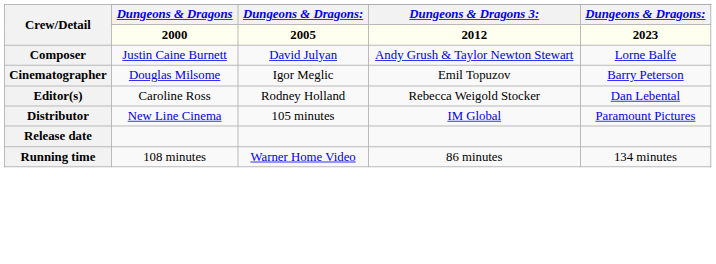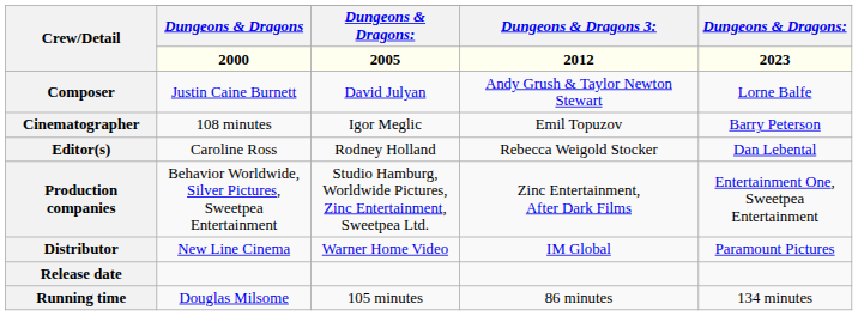 <table class="wikitable" style="text-align:center; width:100%">
 <tr>
 <th rowspan="3">Crew/Detail</th>
 </tr>
 <tr>
 <th><em><a href='#'>Dungeons & Dragons</a></em></th>
 <th><em><a href='#'>Dungeons & Dragons: <br> </a></em></th>
 <th><em><a href='#'>Dungeons & Dragons 3: <br></a></em></th>
 <th><em><a href='#'>Dungeons & Dragons: <br></a></em></th>
 </tr>
 <tr>
 <th style="background-color:ivory;">2000</th>
 <th style="background-color:ivory;">2005</th>
 <th style="background-color:ivory;">2012</th>
 <th style="background-color:ivory;">2023</th>
 </tr>
 <tr>
 <th>Composer</th>
 <td align="center"><a href='#'>Justin Caine Burnett</a></td>
 <td align="center"><a href='#'>David Julyan</a></td>
 <td align="center"><a href='#'>Andy Grush & Taylor Newton Stewart</a></td>
 <td align="center"><a href='#'>Lorne Balfe</a></td>
 </tr>
 <tr>
 <th>Cinematographer</th>
-<td align="center"><a href='#'>Douglas Milsome</a></td>
+<td align="center">108 minutes</td>
 <td align="center">Igor Meglic</td>
 <td align="center">Emil Topuzov</td>
 <td align="center"><a href='#'>Barry Peterson</a></td>
 </tr>
 <tr>
 <th>Editor(s)</th>
 <td align="center">Caroline Ross</td>
 <td align="center">Rodney Holland</td>
 <td align="center">Rebecca Weigold Stocker</td>
 <td align="center"><a href='#'>Dan Lebental</a></td>
 </tr>
 <tr>
+<th>Production companies</th>
+<td align="center">Behavior Worldwide, <br><a href='#'>Silver Pictures</a>, <br>Sweetpea Entertainment</td>
+<td>Studio Hamburg, <br>Worldwide Pictures, <br><a href='#'>Zinc Entertainment</a>, <br>Sweetpea Ltd.</td>
+<td align="center">Zinc Entertainment, <br><a href='#'>After Dark Films</a></td>
+<td align="center"><a href='#'>Entertainment One</a>, <br>Sweetpea Entertainment</td>
+</tr>
+<tr>
 <th>Distributor</th>
 <td align="center"><a href='#'>New Line Cinema</a></td>
-<td align="center">105 minutes</td>
+<td><a href='#'>Warner Home Video</a></td>
 <td align="center"><a href='#'>IM Global</a></td>
 <td align="center"><a href='#'>Paramount Pictures</a></td>
 </tr>
 <tr>
 <th>Release date</th>
 <td align="center"></td>
 <td align="center"></td>
 <td align="center"></td>
 <td align="center"></td>
 </tr>
 <tr>
 <th>Running time</th>
-<td align="center">108 minutes</td>
-<td><a href='#'>Warner Home Video</a></td>
+<td align="center"><a href='#'>Douglas Milsome</a></td>
+<td align="center">105 minutes</td>
 <td align="center">86 minutes</td>
 <td align="center">134 minutes</td>
 </tr>
 </table>
